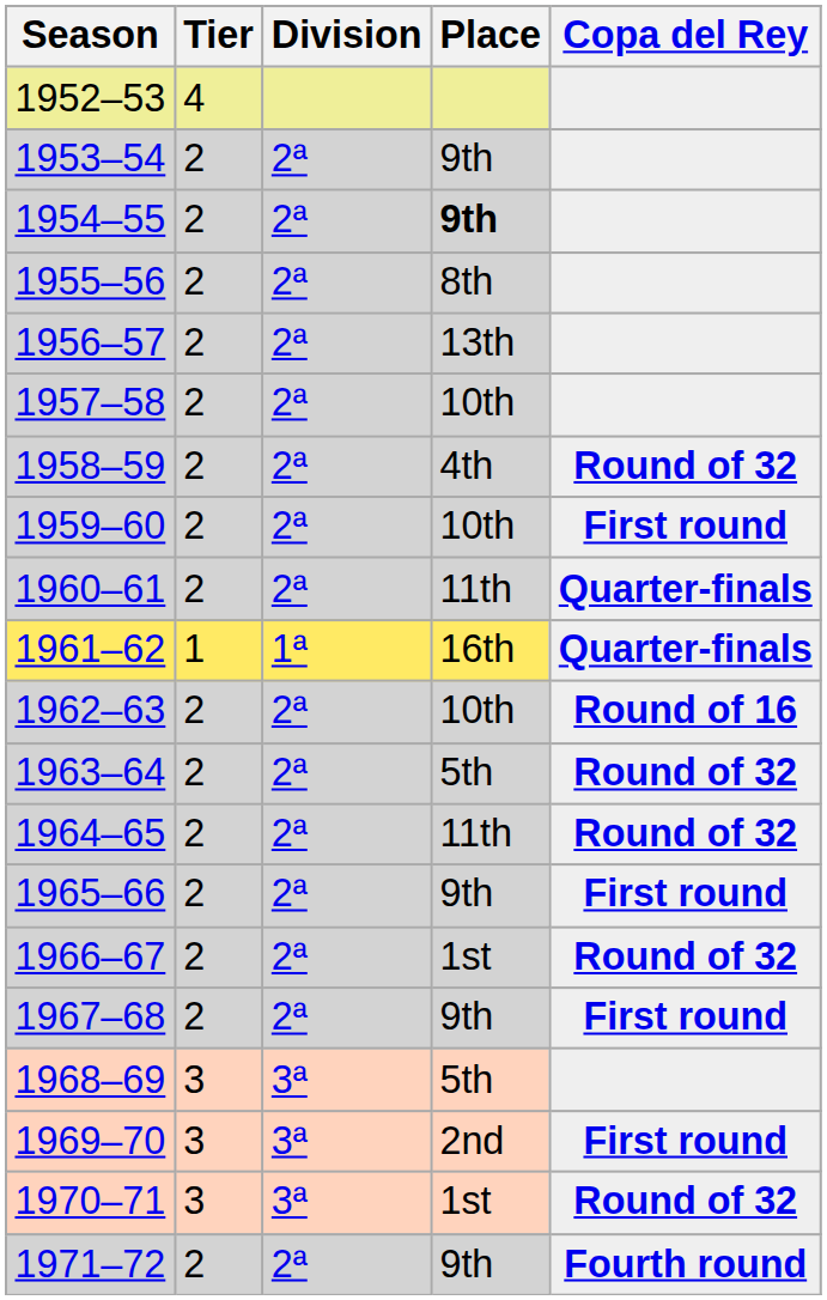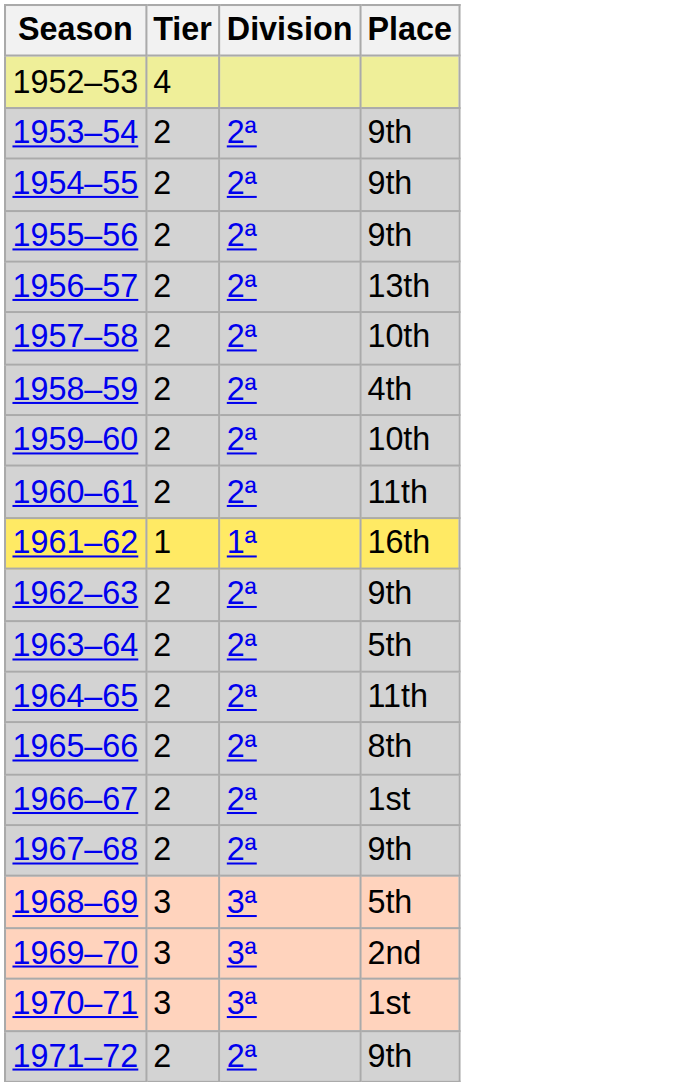 <table class="wikitable">
 <tr style="background:#f0f6fa;">
 <th>Season</th>
 <th>Tier</th>
 <th>Division</th>
 <th>Place</th>
-<th><a href='#'>Copa del Rey</a></th>
 </tr>
 <tr>
 <td style="background:#EFEF99;">1952–53</td>
 <td style="background:#EFEF99;">4</td>
 <td style="background:#EFEF99;"></td>
 <td style="background:#EFEF99;"></td>
-<th style="background:#efefef;"></th>
 </tr>
 <tr>
 <td style="background:#D3D3D3;"><a href='#'>1953–54</a></td>
 <td style="background:#D3D3D3;">2</td>
 <td style="background:#D3D3D3;"><a href='#'>2ª</a></td>
 <td style="background:#D3D3D3;">9th</td>
-<th style="background:#efefef;"></th>
 </tr>
 <tr>
 <td style="background:#D3D3D3;"><a href='#'>1954–55</a></td>
 <td style="background:#D3D3D3;">2</td>
 <td style="background:#D3D3D3;"><a href='#'>2ª</a></td>
-<td style="background:#D3D3D3;"><strong>9th</strong></td>
-<th style="background:#efefef;"></th>
+<td style="background:#D3D3D3;">9th</td>
 </tr>
 <tr>
 <td style="background:#D3D3D3;"><a href='#'>1955–56</a></td>
 <td style="background:#D3D3D3;">2</td>
 <td style="background:#D3D3D3;"><a href='#'>2ª</a></td>
-<td style="background:#D3D3D3;">8th</td>
-<th style="background:#efefef;"></th>
+<td style="background:#D3D3D3;">9th</td>
 </tr>
 <tr>
 <td style="background:#D3D3D3;"><a href='#'>1956–57</a></td>
 <td style="background:#D3D3D3;">2</td>
 <td style="background:#D3D3D3;"><a href='#'>2ª</a></td>
 <td style="background:#D3D3D3;">13th</td>
-<th style="background:#efefef;"></th>
 </tr>
 <tr>
 <td style="background:#D3D3D3;"><a href='#'>1957–58</a></td>
 <td style="background:#D3D3D3;">2</td>
 <td style="background:#D3D3D3;"><a href='#'>2ª</a></td>
 <td style="background:#D3D3D3;">10th</td>
-<th style="background:#efefef;"></th>
 </tr>
 <tr>
 <td style="background:#D3D3D3;"><a href='#'>1958–59</a></td>
 <td style="background:#D3D3D3;">2</td>
 <td style="background:#D3D3D3;"><a href='#'>2ª</a></td>
 <td style="background:#D3D3D3;">4th</td>
-<th style="background:#efefef;"><a href='#'>Round of 32</a></th>
 </tr>
 <tr>
 <td style="background:#D3D3D3;"><a href='#'>1959–60</a></td>
 <td style="background:#D3D3D3;">2</td>
 <td style="background:#D3D3D3;"><a href='#'>2ª</a></td>
 <td style="background:#D3D3D3;">10th</td>
-<th style="background:#efefef;"><a href='#'>First round</a></th>
 </tr>
 <tr>
 <td style="background:#D3D3D3;"><a href='#'>1960–61</a></td>
 <td style="background:#D3D3D3;">2</td>
 <td style="background:#D3D3D3;"><a href='#'>2ª</a></td>
 <td style="background:#D3D3D3;">11th</td>
-<th style="background:#efefef;"><a href='#'>Quarter-finals</a></th>
 </tr>
 <tr>
 <td style="background:#FFEA64;"><a href='#'>1961–62</a></td>
 <td style="background:#FFEA64;">1</td>
 <td style="background:#FFEA64;"><a href='#'>1ª</a></td>
 <td style="background:#FFEA64;">16th</td>
-<th style="background:#efefef;"><a href='#'>Quarter-finals</a></th>
 </tr>
 <tr>
 <td style="background:#D3D3D3;"><a href='#'>1962–63</a></td>
 <td style="background:#D3D3D3;">2</td>
 <td style="background:#D3D3D3;"><a href='#'>2ª</a></td>
-<td style="background:#D3D3D3;">10th</td>
-<th style="background:#efefef;"><a href='#'>Round of 16</a></th>
+<td style="background:#D3D3D3;">9th</td>
 </tr>
 <tr>
 <td style="background:#D3D3D3;"><a href='#'>1963–64</a></td>
 <td style="background:#D3D3D3;">2</td>
 <td style="background:#D3D3D3;"><a href='#'>2ª</a></td>
 <td style="background:#D3D3D3;">5th</td>
-<th style="background:#efefef;"><a href='#'>Round of 32</a></th>
 </tr>
 <tr>
 <td style="background:#D3D3D3;"><a href='#'>1964–65</a></td>
 <td style="background:#D3D3D3;">2</td>
 <td style="background:#D3D3D3;"><a href='#'>2ª</a></td>
 <td style="background:#D3D3D3;">11th</td>
-<th style="background:#efefef;"><a href='#'>Round of 32</a></th>
 </tr>
 <tr>
 <td style="background:#D3D3D3;"><a href='#'>1965–66</a></td>
 <td style="background:#D3D3D3;">2</td>
 <td style="background:#D3D3D3;"><a href='#'>2ª</a></td>
-<td style="background:#D3D3D3;">9th</td>
-<th style="background:#efefef;"><a href='#'>First round</a></th>
+<td style="background:#D3D3D3;">8th</td>
 </tr>
 <tr>
 <td style="background:#D3D3D3;"><a href='#'>1966–67</a></td>
 <td style="background:#D3D3D3;">2</td>
 <td style="background:#D3D3D3;"><a href='#'>2ª</a></td>
 <td style="background:#D3D3D3;">1st</td>
-<th style="background:#efefef;"><a href='#'>Round of 32</a></th>
 </tr>
 <tr>
 <td style="background:#D3D3D3;"><a href='#'>1967–68</a></td>
 <td style="background:#D3D3D3;">2</td>
 <td style="background:#D3D3D3;"><a href='#'>2ª</a></td>
 <td style="background:#D3D3D3;">9th</td>
-<th style="background:#efefef;"><a href='#'>First round</a></th>
 </tr>
 <tr>
 <td style="background:#FFD3BD;"><a href='#'>1968–69</a></td>
 <td style="background:#FFD3BD;">3</td>
 <td style="background:#FFD3BD;"><a href='#'>3ª</a></td>
 <td style="background:#FFD3BD;">5th</td>
-<th style="background:#efefef;"></th>
 </tr>
 <tr>
 <td style="background:#FFD3BD;"><a href='#'>1969–70</a></td>
 <td style="background:#FFD3BD;">3</td>
 <td style="background:#FFD3BD;"><a href='#'>3ª</a></td>
 <td style="background:#FFD3BD;">2nd</td>
-<th style="background:#efefef;"><a href='#'>First round</a></th>
 </tr>
 <tr>
 <td style="background:#FFD3BD;"><a href='#'>1970–71</a></td>
 <td style="background:#FFD3BD;">3</td>
 <td style="background:#FFD3BD;"><a href='#'>3ª</a></td>
 <td style="background:#FFD3BD;">1st</td>
-<th style="background:#efefef;"><a href='#'>Round of 32</a></th>
 </tr>
 <tr>
 <td style="background:#D3D3D3;"><a href='#'>1971–72</a></td>
 <td style="background:#D3D3D3;">2</td>
 <td style="background:#D3D3D3;"><a href='#'>2ª</a></td>
 <td style="background:#D3D3D3;">9th</td>
-<th style="background:#efefef;"><a href='#'>Fourth round</a></th>
 </tr>
 </table>
